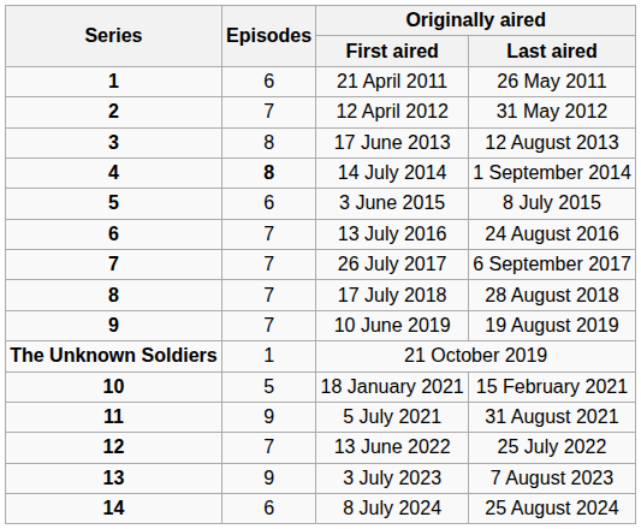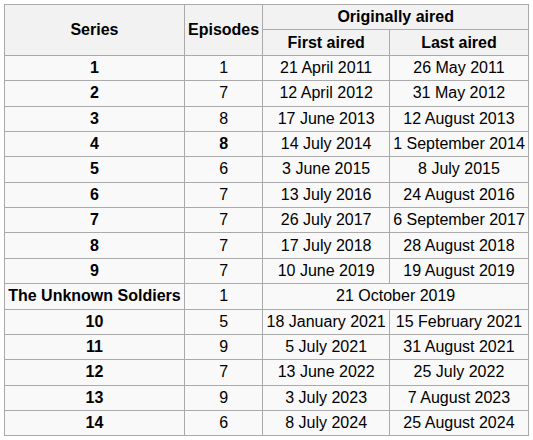 <table class="wikitable" style="text-align:center;">
 <tr>
 <th rowspan="2">Series</th>
 <th rowspan="2">Episodes</th>
 <th colspan="2">Originally aired</th>
 </tr>
 <tr>
 <th>First aired</th>
 <th>Last aired</th>
 </tr>
 <tr>
 <td><strong>1</strong></td>
-<td>6</td>
+<td>1</td>
 <td>21 April 2011</td>
 <td>26 May 2011</td>
 </tr>
 <tr>
 <td><strong>2</strong></td>
 <td>7</td>
 <td>12 April 2012</td>
 <td>31 May 2012</td>
 </tr>
 <tr>
 <td><strong>3</strong></td>
 <td>8</td>
 <td>17 June 2013</td>
 <td>12 August 2013</td>
 </tr>
 <tr>
 <td><strong>4</strong></td>
 <td><strong>8</strong></td>
 <td>14 July 2014</td>
 <td>1 September 2014</td>
 </tr>
 <tr>
 <td><strong>5</strong></td>
 <td>6</td>
 <td>3 June 2015</td>
 <td>8 July 2015</td>
 </tr>
 <tr>
 <td><strong>6</strong></td>
 <td>7</td>
 <td>13 July 2016</td>
 <td>24 August 2016</td>
 </tr>
 <tr>
 <td><strong>7</strong></td>
 <td>7</td>
 <td>26 July 2017</td>
 <td>6 September 2017</td>
 </tr>
 <tr>
 <td><strong>8</strong></td>
 <td>7</td>
 <td>17 July 2018</td>
 <td>28 August 2018</td>
 </tr>
 <tr>
 <td><strong>9</strong></td>
 <td>7</td>
 <td>10 June 2019</td>
 <td>19 August 2019</td>
 </tr>
 <tr>
 <td><strong>The Unknown Soldiers</strong></td>
 <td>1</td>
 <td colspan="2">21 October 2019</td>
 </tr>
 <tr>
 <td><strong>10</strong></td>
 <td>5</td>
 <td>18 January 2021</td>
 <td>15 February 2021</td>
 </tr>
 <tr>
 <td><strong>11</strong></td>
 <td>9</td>
 <td>5 July 2021</td>
 <td>31 August 2021</td>
 </tr>
 <tr>
 <td><strong>12</strong></td>
 <td>7</td>
 <td>13 June 2022</td>
 <td>25 July 2022</td>
 </tr>
 <tr>
 <td><strong>13</strong></td>
 <td>9</td>
 <td>3 July 2023</td>
 <td>7 August 2023</td>
 </tr>
 <tr>
 <td><strong>14</strong></td>
 <td>6</td>
 <td>8 July 2024</td>
 <td>25 August 2024</td>
 </tr>
 </table>
